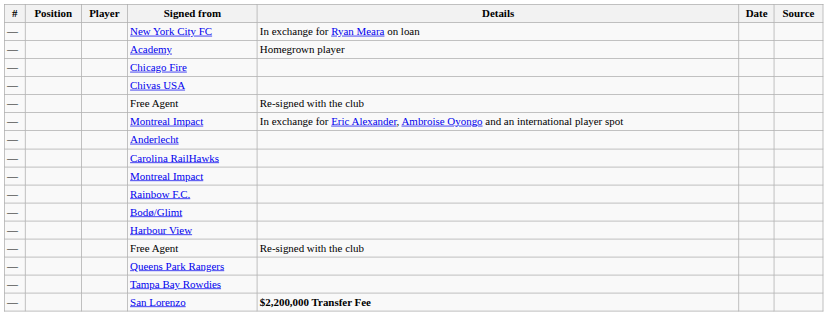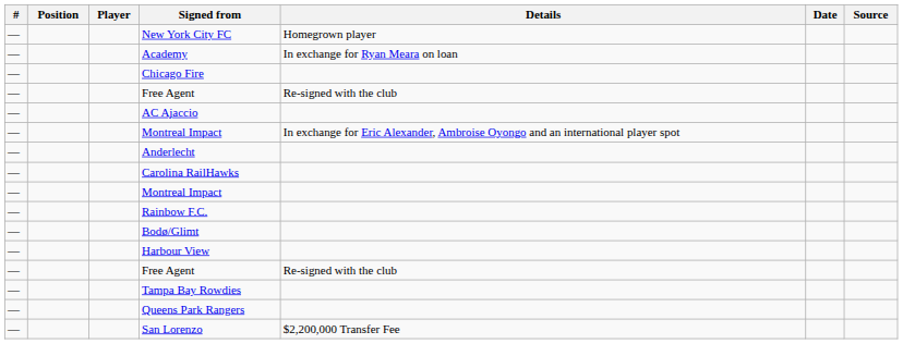 <table class="wikitable sortable" style="width:90%; text-align:center; font-size:95%; text-align:left">
 <tr>
 <th><strong>#</strong></th>
 <th><strong>Position</strong></th>
 <th><strong>Player</strong></th>
 <th><strong>Signed from</strong></th>
 <th><strong>Details</strong></th>
 <th><strong>Date</strong></th>
 <th><strong>Source</strong></th>
 </tr>
 <tr>
 <td>—</td>
 <td></td>
 <td></td>
 <td> <a href='#'>New York City FC</a></td>
-<td>In exchange for <a href='#'>Ryan Meara</a> on loan</td>
+<td>Homegrown player</td>
 <td></td>
 <td></td>
 </tr>
 <tr>
 <td>—</td>
 <td></td>
 <td></td>
 <td><a href='#'>Academy</a></td>
-<td>Homegrown player</td>
+<td>In exchange for <a href='#'>Ryan Meara</a> on loan</td>
 <td></td>
 <td></td>
 </tr>
 <tr>
 <td>—</td>
 <td></td>
 <td></td>
 <td> <a href='#'>Chicago Fire</a></td>
 <td></td>
 <td></td>
 <td></td>
 </tr>
 <tr>
 <td>—</td>
 <td></td>
 <td></td>
-<td> <a href='#'>Chivas USA</a></td>
-<td></td>
+<td>Free Agent</td>
+<td>Re-signed with the club</td>
 <td></td>
 <td></td>
 </tr>
 <tr>
 <td>—</td>
 <td></td>
 <td></td>
-<td>Free Agent</td>
-<td>Re-signed with the club</td>
+<td> <a href='#'>AC Ajaccio</a></td>
+<td></td>
 <td></td>
 <td></td>
 </tr>
 <tr>
 <td>—</td>
 <td></td>
 <td></td>
 <td> <a href='#'>Montreal Impact</a></td>
 <td>In exchange for <a href='#'>Eric Alexander</a>, <a href='#'>Ambroise Oyongo</a> and an international player spot</td>
 <td></td>
 <td></td>
 </tr>
 <tr>
 <td>—</td>
 <td></td>
 <td></td>
 <td> <a href='#'>Anderlecht</a></td>
 <td></td>
 <td></td>
 <td></td>
 </tr>
 <tr>
 <td>—</td>
 <td></td>
 <td></td>
 <td> <a href='#'>Carolina RailHawks</a></td>
 <td></td>
 <td></td>
 <td></td>
 </tr>
 <tr>
 <td>—</td>
 <td></td>
 <td></td>
 <td> <a href='#'>Montreal Impact</a></td>
 <td></td>
 <td></td>
 <td></td>
 </tr>
 <tr>
 <td>—</td>
 <td></td>
 <td></td>
 <td> <a href='#'>Rainbow F.C.</a></td>
 <td></td>
 <td></td>
 <td></td>
 </tr>
 <tr>
 <td>—</td>
 <td></td>
 <td></td>
 <td> <a href='#'>Bodø/Glimt</a></td>
 <td></td>
 <td></td>
 <td></td>
 </tr>
 <tr>
 <td>—</td>
 <td></td>
 <td></td>
 <td> <a href='#'>Harbour View</a></td>
 <td></td>
 <td></td>
 <td></td>
 </tr>
 <tr>
 <td>—</td>
 <td></td>
 <td></td>
 <td>Free Agent</td>
 <td>Re-signed with the club</td>
 <td></td>
 <td></td>
 </tr>
 <tr>
 <td>—</td>
 <td></td>
 <td></td>
+<td> <a href='#'>Tampa Bay Rowdies</a></td>
+<td></td>
+<td></td>
+<td></td>
+</tr>
+<tr>
+<td>—</td>
+<td></td>
+<td></td>
 <td> <a href='#'>Queens Park Rangers</a></td>
 <td></td>
 <td></td>
 <td></td>
 </tr>
 <tr>
 <td>—</td>
 <td></td>
 <td></td>
-<td> <a href='#'>Tampa Bay Rowdies</a></td>
-<td></td>
-<td></td>
-<td></td>
-</tr>
-<tr>
-<td>—</td>
-<td></td>
-<td></td>
 <td> <a href='#'>San Lorenzo</a></td>
-<td><strong>$2,200,000 Transfer Fee</strong></td>
+<td>$2,200,000 Transfer Fee</td>
 <td></td>
 <td></td>
 </tr>
 </table>
